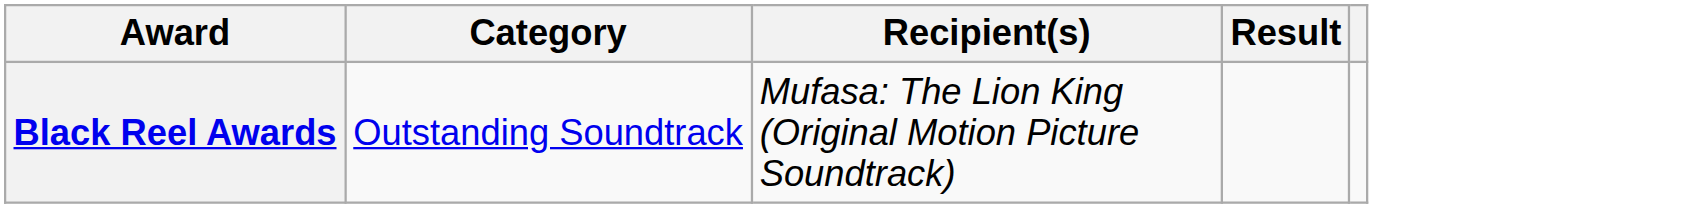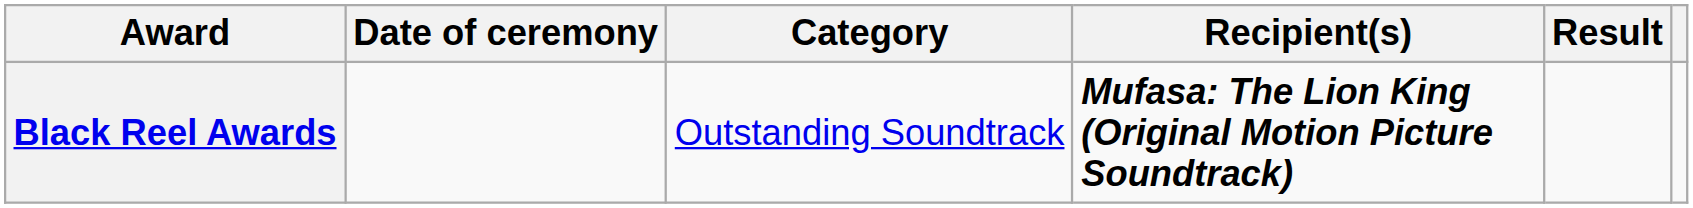 <table class="wikitable sortable plainrowheaders">
 <tr>
 <th scope="col">Award</th>
+<th scope="col">Date of ceremony</th>
 <th scope="col">Category</th>
 <th width=200 scope="col">Recipient(s)</th>
 <th scope="col">Result</th>
 <th scope="col" class="unsortable"></th>
 </tr>
 <tr>
 <th scope=row><a href='#'>Black Reel Awards</a></th>
+<td><a href='#'></a></td>
 <td><a href='#'>Outstanding Soundtrack</a></td>
-<td><em>Mufasa: The Lion King (Original Motion Picture Soundtrack)</em></td>
+<td><strong><em>Mufasa: The Lion King (Original Motion Picture Soundtrack)</em></strong></td>
 <td></td>
 <td align="center"></td>
 </tr>
 </table>
